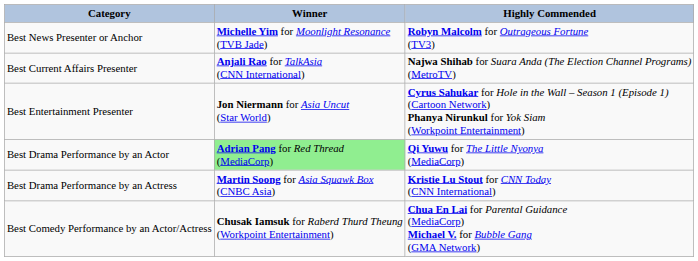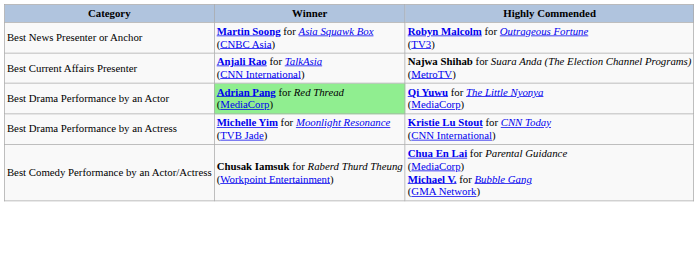 <table class="wikitable" style="font-size:90%" cellpadding="5">
 <tr style="text-align:center;">
 <th style="background:#B0C4DE;">Category</th>
 <th style="background:#B0C4DE;">Winner</th>
 <th style="background:#B0C4DE;">Highly Commended</th>
 </tr>
 <tr>
 <td>Best News Presenter or Anchor</td>
-<td> <strong><a href='#'>Michelle Yim</a></strong> for <em><a href='#'>Moonlight Resonance</a></em><br>(<a href='#'>TVB Jade</a>)</td>
+<td> <strong><a href='#'>Martin Soong</a></strong> for <em><a href='#'>Asia Squawk Box</a></em><br>(<a href='#'>CNBC Asia</a>)</td>
 <td> <strong><a href='#'>Robyn Malcolm</a></strong> for <em><a href='#'>Outrageous Fortune</a></em><br>(<a href='#'>TV3</a>)</td>
 </tr>
 <tr>
 <td>Best Current Affairs Presenter</td>
 <td> <strong><a href='#'>Anjali Rao</a></strong> for <em><a href='#'>TalkAsia</a></em><br>(<a href='#'>CNN International</a>)</td>
 <td> <strong>Najwa Shihab</strong> for <em>Suara Anda (The Election Channel Programs)</em><br>(<a href='#'>MetroTV</a>)</td>
 </tr>
 <tr>
-<td>Best Entertainment Presenter</td>
-<td> <strong>Jon Niermann</strong> for <em><a href='#'>Asia Uncut</a></em><br>(<a href='#'>Star World</a>)</td>
-<td> <strong><a href='#'>Cyrus Sahukar</a></strong> for <em>Hole in the Wall – Season 1 (Episode 1)</em><br>(<a href='#'>Cartoon Network</a>) <br> <strong>Phanya Nirunkul</strong> for <em>Yok Siam</em><br>(<a href='#'>Workpoint Entertainment</a>)</td>
-</tr>
-<tr>
 <td>Best Drama Performance by an Actor</td>
 <td style="background: lightgreen;"> <strong><a href='#'>Adrian Pang</a></strong> for <em>Red Thread</em><br>(<a href='#'>MediaCorp</a>)</td>
 <td> <strong><a href='#'>Qi Yuwu</a></strong> for <em><a href='#'>The Little Nyonya</a></em><br>(<a href='#'>MediaCorp</a>)</td>
 </tr>
 <tr>
 <td>Best Drama Performance by an Actress</td>
-<td> <strong><a href='#'>Martin Soong</a></strong> for <em><a href='#'>Asia Squawk Box</a></em><br>(<a href='#'>CNBC Asia</a>)</td>
+<td> <strong><a href='#'>Michelle Yim</a></strong> for <em><a href='#'>Moonlight Resonance</a></em><br>(<a href='#'>TVB Jade</a>)</td>
 <td> <strong><a href='#'>Kristie Lu Stout</a></strong> for <em><a href='#'>CNN Today</a></em><br>(<a href='#'>CNN International</a>)</td>
 </tr>
 <tr>
 <td>Best Comedy Performance by an Actor/Actress</td>
 <td> <strong>Chusak Iamsuk</strong> for <em>Raberd Thurd Theung</em><br>(<a href='#'>Workpoint Entertainment</a>)</td>
 <td> <strong><a href='#'>Chua En Lai</a></strong> for <em>Parental Guidance</em><br>(<a href='#'>MediaCorp</a>) <br> <strong><a href='#'>Michael V.</a></strong> for <em><a href='#'>Bubble Gang</a></em><br>(<a href='#'>GMA Network</a>)</td>
 </tr>
 </table>
